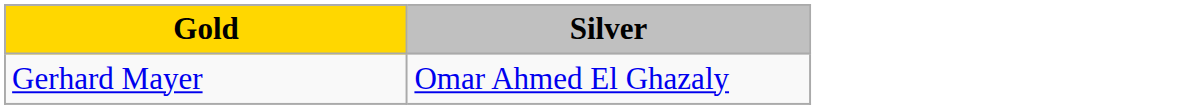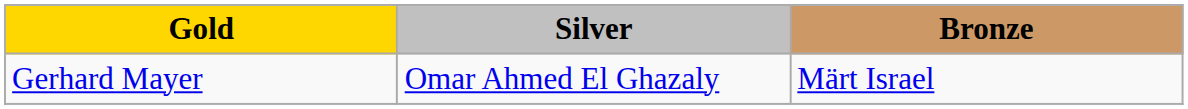 <table class="wikitable" style="text-align:left">
 <tr align="center">
 <td width=200 bgcolor=gold><strong>Gold</strong></td>
 <td width=200 bgcolor=silver><strong>Silver</strong></td>
+<td width=200 bgcolor=CC9966><strong>Bronze</strong></td>
 </tr>
 <tr>
 <td><a href='#'>Gerhard Mayer</a><br><em></em></td>
 <td><a href='#'>Omar Ahmed El Ghazaly</a><br><em></em></td>
+<td><a href='#'>Märt Israel</a><br><em></em></td>
 </tr>
 </table>
